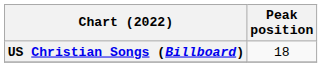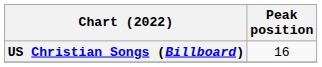 <table class="wikitable sortable plainrowheaders" style="text-align:center">
 <tr>
 <th scope="col">Chart (2022)</th>
 <th scope="col">Peak<br>position</th>
 </tr>
 <tr>
 <th scope="row">US <a href='#'>Christian Songs</a> (<em><a href='#'>Billboard</a></em>)</th>
-<td>18</td>
+<td>16</td>
 </tr>
 <tr>
 </tr>
 </table>
